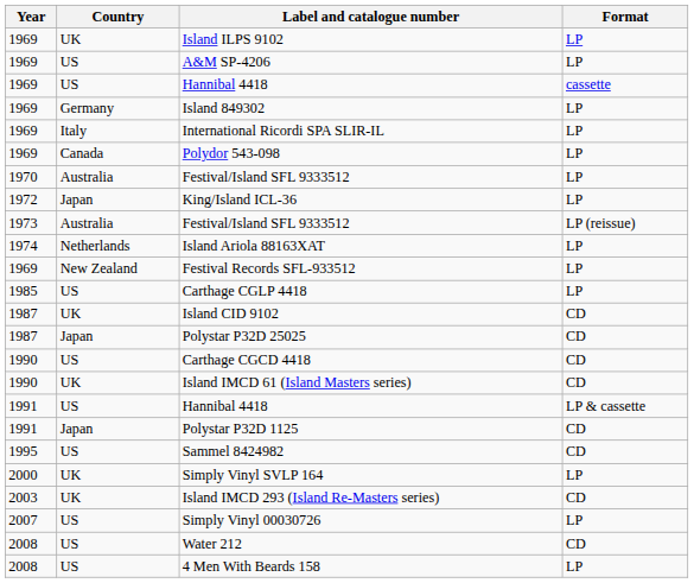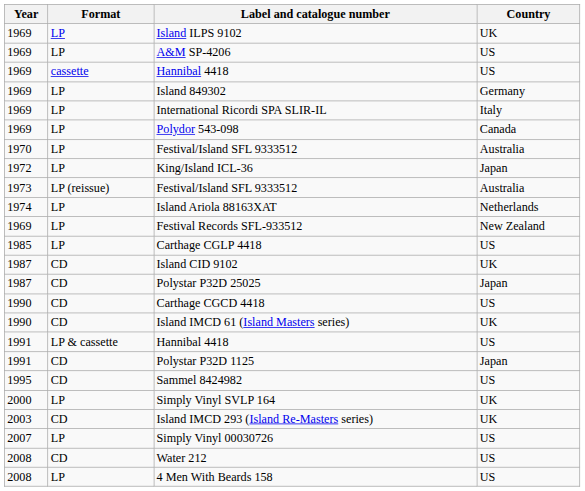 <table class="wikitable collapsible" style="width:60%;">
 <tr>
 <th>Year</th>
+<th>Format</th>
+<th>Label and catalogue number</th>
 <th>Country</th>
-<th>Label and catalogue number</th>
-<th>Format</th>
 </tr>
 <tr>
 <td>1969</td>
+<td><a href='#'>LP</a></td>
+<td><a href='#'>Island</a> ILPS 9102</td>
 <td>UK</td>
-<td><a href='#'>Island</a> ILPS 9102</td>
-<td><a href='#'>LP</a></td>
 </tr>
 <tr>
 <td>1969</td>
+<td>LP</td>
+<td><a href='#'>A&M</a> SP-4206</td>
 <td>US</td>
-<td><a href='#'>A&M</a> SP-4206</td>
-<td>LP</td>
 </tr>
 <tr>
 <td>1969</td>
+<td><a href='#'>cassette</a></td>
+<td><a href='#'>Hannibal</a> 4418</td>
 <td>US</td>
-<td><a href='#'>Hannibal</a> 4418</td>
-<td><a href='#'>cassette</a></td>
 </tr>
 <tr>
 <td>1969</td>
+<td>LP</td>
+<td>Island 849302</td>
 <td>Germany</td>
-<td>Island 849302</td>
-<td>LP</td>
 </tr>
 <tr>
 <td>1969</td>
+<td>LP</td>
+<td>International Ricordi SPA SLIR-IL</td>
 <td>Italy</td>
-<td>International Ricordi SPA SLIR-IL</td>
-<td>LP</td>
 </tr>
 <tr>
 <td>1969</td>
+<td>LP</td>
+<td><a href='#'>Polydor</a> 543-098</td>
 <td>Canada</td>
-<td><a href='#'>Polydor</a> 543-098</td>
-<td>LP</td>
 </tr>
 <tr>
 <td>1970</td>
+<td>LP</td>
+<td>Festival/Island SFL 9333512</td>
 <td>Australia</td>
-<td>Festival/Island SFL 9333512</td>
-<td>LP</td>
 </tr>
 <tr>
 <td>1972</td>
+<td>LP</td>
+<td>King/Island ICL-36</td>
 <td>Japan</td>
-<td>King/Island ICL-36</td>
-<td>LP</td>
 </tr>
 <tr>
 <td>1973</td>
+<td>LP (reissue)</td>
+<td>Festival/Island SFL 9333512</td>
 <td>Australia</td>
-<td>Festival/Island SFL 9333512</td>
-<td>LP (reissue)</td>
 </tr>
 <tr>
 <td>1974</td>
+<td>LP</td>
+<td>Island Ariola 88163XAT</td>
 <td>Netherlands</td>
-<td>Island Ariola 88163XAT</td>
-<td>LP</td>
 </tr>
 <tr>
 <td>1969</td>
+<td>LP</td>
+<td>Festival Records SFL-933512</td>
 <td>New Zealand</td>
-<td>Festival Records SFL-933512</td>
-<td>LP</td>
 </tr>
 <tr>
 <td>1985</td>
+<td>LP</td>
+<td>Carthage CGLP 4418</td>
 <td>US</td>
-<td>Carthage CGLP 4418</td>
-<td>LP</td>
 </tr>
 <tr>
 <td>1987</td>
+<td>CD</td>
+<td>Island CID 9102</td>
 <td>UK</td>
-<td>Island CID 9102</td>
-<td>CD</td>
 </tr>
 <tr>
 <td>1987</td>
+<td>CD</td>
+<td>Polystar P32D 25025</td>
 <td>Japan</td>
-<td>Polystar P32D 25025</td>
-<td>CD</td>
 </tr>
 <tr>
 <td>1990</td>
+<td>CD</td>
+<td>Carthage CGCD 4418</td>
 <td>US</td>
-<td>Carthage CGCD 4418</td>
-<td>CD</td>
 </tr>
 <tr>
 <td>1990</td>
+<td>CD</td>
+<td>Island IMCD 61 (<a href='#'>Island Masters</a> series)</td>
 <td>UK</td>
-<td>Island IMCD 61 (<a href='#'>Island Masters</a> series)</td>
-<td>CD</td>
 </tr>
 <tr>
 <td>1991</td>
+<td>LP & cassette</td>
+<td>Hannibal 4418</td>
 <td>US</td>
-<td>Hannibal 4418</td>
-<td>LP & cassette</td>
 </tr>
 <tr>
 <td>1991</td>
+<td>CD</td>
+<td>Polystar P32D 1125</td>
 <td>Japan</td>
-<td>Polystar P32D 1125</td>
-<td>CD</td>
 </tr>
 <tr>
 <td>1995</td>
+<td>CD</td>
+<td>Sammel 8424982</td>
 <td>US</td>
-<td>Sammel 8424982</td>
-<td>CD</td>
 </tr>
 <tr>
 <td>2000</td>
+<td>LP</td>
+<td>Simply Vinyl SVLP 164</td>
 <td>UK</td>
-<td>Simply Vinyl SVLP 164</td>
-<td>LP</td>
 </tr>
 <tr>
 <td>2003</td>
+<td>CD</td>
+<td>Island IMCD 293 (<a href='#'>Island Re-Masters</a> series)</td>
 <td>UK</td>
-<td>Island IMCD 293 (<a href='#'>Island Re-Masters</a> series)</td>
-<td>CD</td>
 </tr>
 <tr>
 <td>2007</td>
+<td>LP</td>
+<td>Simply Vinyl 00030726</td>
 <td>US</td>
-<td>Simply Vinyl 00030726</td>
-<td>LP</td>
 </tr>
 <tr>
 <td>2008</td>
+<td>CD</td>
+<td>Water 212</td>
 <td>US</td>
-<td>Water 212</td>
-<td>CD</td>
 </tr>
 <tr>
 <td>2008</td>
+<td>LP</td>
+<td>4 Men With Beards 158</td>
 <td>US</td>
-<td>4 Men With Beards 158</td>
-<td>LP</td>
 </tr>
 </table>
